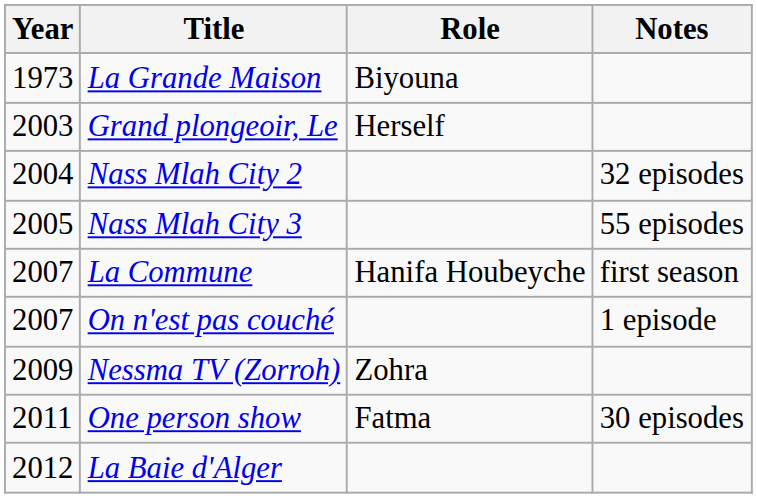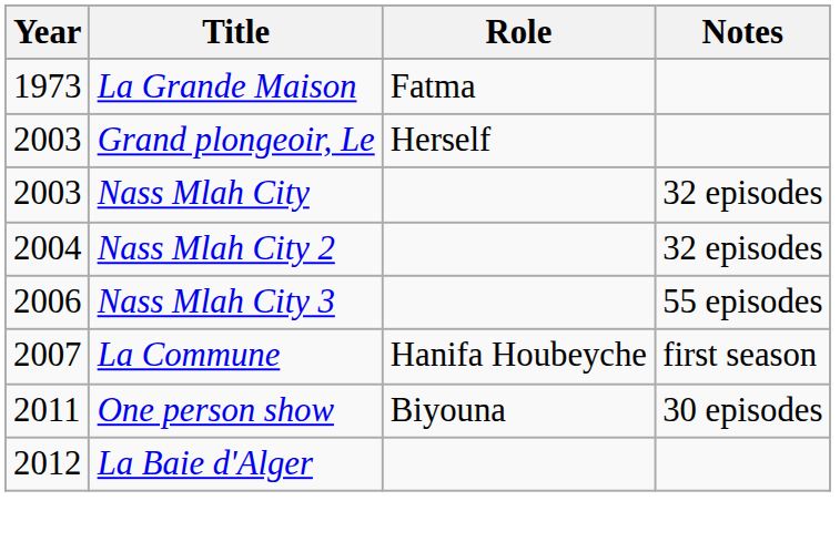 <table class="wikitable">
 <tr>
 <th>Year</th>
 <th>Title</th>
 <th>Role</th>
 <th>Notes</th>
 </tr>
 <tr>
 <td>1973</td>
 <td><em><a href='#'>La Grande Maison</a></em></td>
-<td>Biyouna</td>
+<td>Fatma</td>
 <td></td>
 </tr>
 <tr>
 <td>2003</td>
 <td><em><a href='#'>Grand plongeoir, Le</a></em></td>
 <td>Herself</td>
 <td></td>
 </tr>
 <tr>
+<td>2003</td>
+<td><em><a href='#'>Nass Mlah City</a></em></td>
+<td></td>
+<td>32 episodes</td>
+</tr>
+<tr>
 <td>2004</td>
 <td><em><a href='#'>Nass Mlah City 2</a></em></td>
 <td></td>
 <td>32 episodes</td>
 </tr>
 <tr>
-<td>2005</td>
+<td>2006</td>
 <td><em><a href='#'>Nass Mlah City 3</a></em></td>
 <td></td>
 <td>55 episodes</td>
 </tr>
 <tr>
 <td>2007</td>
 <td><em><a href='#'>La Commune</a></em></td>
 <td>Hanifa Houbeyche</td>
 <td>first season</td>
 </tr>
 <tr>
-<td>2007</td>
-<td><em><a href='#'>On n'est pas couché</a></em></td>
-<td></td>
-<td>1 episode</td>
-</tr>
-<tr>
-<td>2009</td>
-<td><em><a href='#'>Nessma TV (Zorroh)</a></em></td>
-<td>Zohra</td>
-<td></td>
-</tr>
-<tr>
 <td>2011</td>
 <td><em><a href='#'>One person show</a></em></td>
-<td>Fatma</td>
+<td>Biyouna</td>
 <td>30 episodes</td>
 </tr>
 <tr>
 <td>2012</td>
 <td><em><a href='#'>La Baie d'Alger</a></em></td>
 <td></td>
 <td></td>
 </tr>
 </table>
